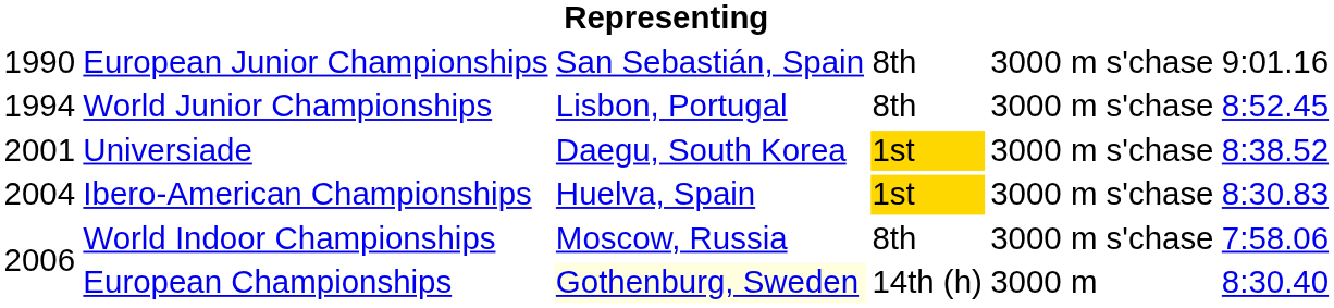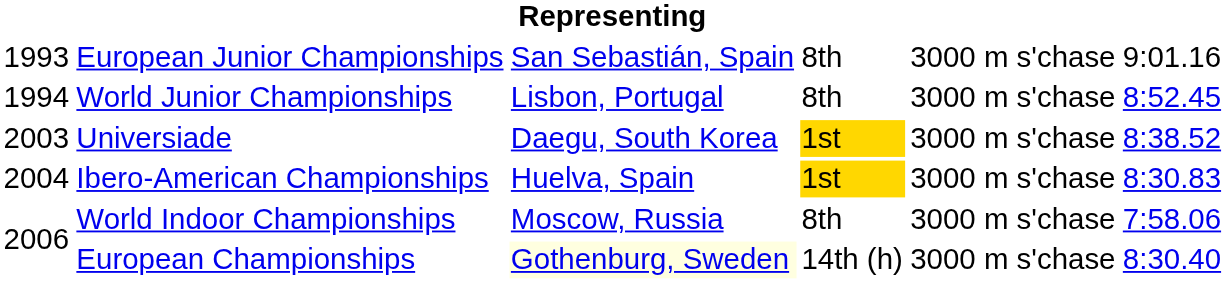 <table>
 <tr>
 <th colspan="6">Representing </th>
 </tr>
 <tr>
-<td>1990</td>
+<td>1993</td>
 <td><a href='#'>European Junior Championships</a></td>
 <td><a href='#'>San Sebastián, Spain</a></td>
 <td>8th</td>
 <td>3000 m s'chase</td>
 <td>9:01.16</td>
 </tr>
 <tr>
 <td>1994</td>
 <td><a href='#'>World Junior Championships</a></td>
 <td><a href='#'>Lisbon, Portugal</a></td>
 <td>8th</td>
 <td>3000 m s'chase</td>
 <td><a href='#'>8:52.45</a></td>
 </tr>
 <tr>
-<td>2001</td>
+<td>2003</td>
 <td><a href='#'>Universiade</a></td>
 <td><a href='#'>Daegu, South Korea</a></td>
 <td bgcolor=gold>1st</td>
 <td>3000 m s'chase</td>
 <td><a href='#'>8:38.52</a></td>
 </tr>
 <tr>
 <td>2004</td>
 <td><a href='#'>Ibero-American Championships</a></td>
 <td><a href='#'>Huelva, Spain</a></td>
 <td bgcolor=gold>1st</td>
 <td>3000 m s'chase</td>
 <td><a href='#'>8:30.83</a></td>
 </tr>
 <tr>
 <td rowspan=2>2006</td>
 <td><a href='#'>World Indoor Championships</a></td>
 <td><a href='#'>Moscow, Russia</a></td>
 <td>8th</td>
 <td>3000 m s'chase</td>
 <td><a href='#'>7:58.06</a></td>
 </tr>
 <tr>
 <td><a href='#'>European Championships</a></td>
 <td style="background: lightyellow;"><a href='#'>Gothenburg, Sweden</a></td>
 <td>14th (h)</td>
-<td>3000 m</td>
+<td>3000 m s'chase</td>
 <td><a href='#'>8:30.40</a></td>
 </tr>
 </table>
